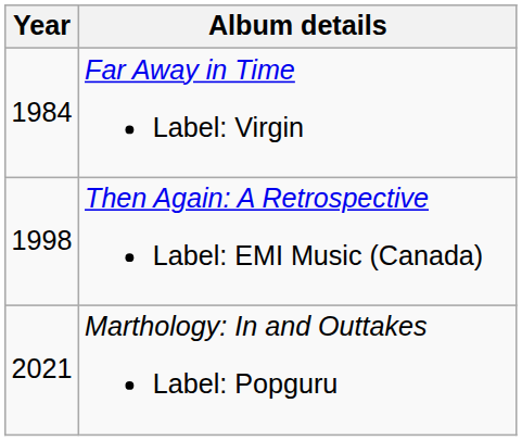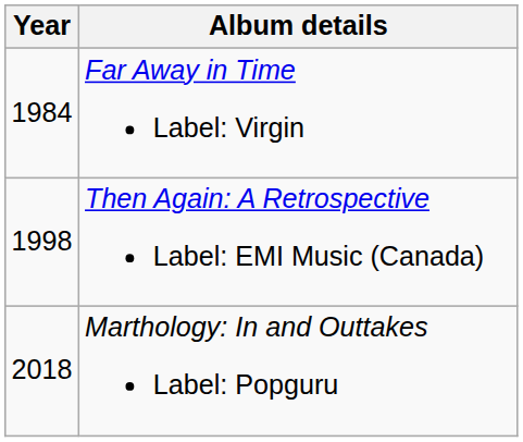 <table class="wikitable" style=text-align:center;>
 <tr>
 <th>Year</th>
 <th style="width:250px;">Album details</th>
 </tr>
 <tr>
 <td>1984</td>
 <td align=left><em><a href='#'>Far Away in Time</a></em><br><ul><li>Label: Virgin</li></ul></td>
 </tr>
 <tr>
 <td>1998</td>
 <td align=left><em><a href='#'>Then Again: A Retrospective</a></em><br><ul><li>Label: EMI Music (Canada)</li></ul></td>
 </tr>
 <tr>
-<td>2021</td>
+<td>2018</td>
 <td align=left><em>Marthology: In and Outtakes</em><br><ul><li>Label: Popguru</li></ul></td>
 </tr>
 </table>
